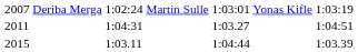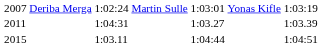 <table>
 <tr>
 <td>2007<br></td>
 <td><a href='#'>Deriba Merga</a> <br> </td>
 <td>1:02:24</td>
 <td><a href='#'>Martin Sulle</a> <br>  </td>
 <td>1:03:01</td>
 <td><a href='#'>Yonas Kifle</a> <br> </td>
 <td>1:03:19</td>
 </tr>
 <tr>
 <td>2011<br></td>
 <td></td>
 <td>1:04:31</td>
 <td></td>
 <td>1:03.27</td>
 <td></td>
-<td>1:04:51</td>
+<td>1:03.39</td>
 </tr>
 <tr>
 <td>2015</td>
 <td></td>
 <td>1:03.11</td>
 <td></td>
 <td>1:04:44</td>
 <td></td>
-<td>1:03.39</td>
+<td>1:04:51</td>
 </tr>
 </table>
